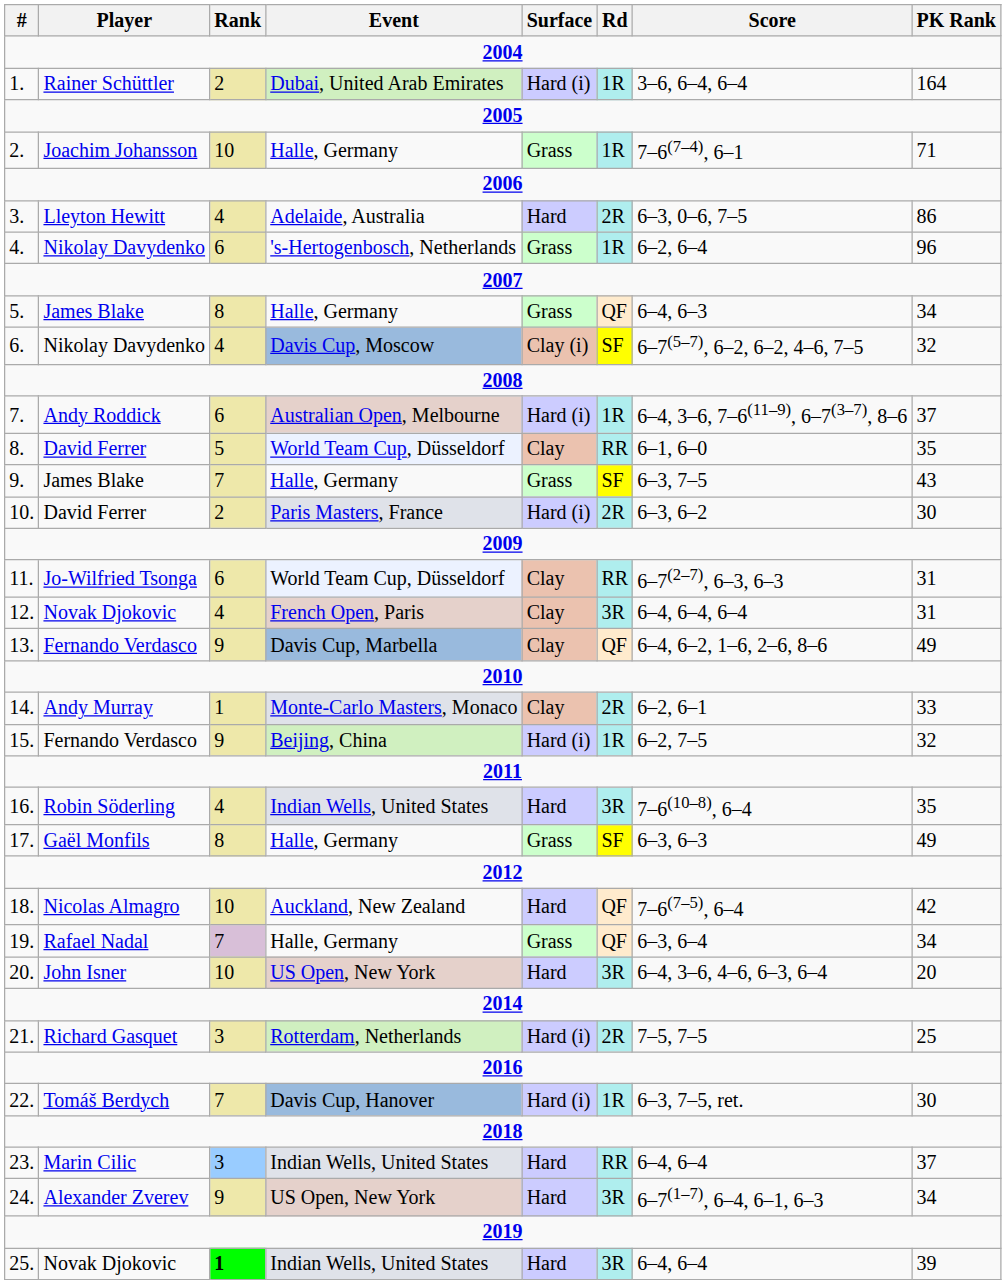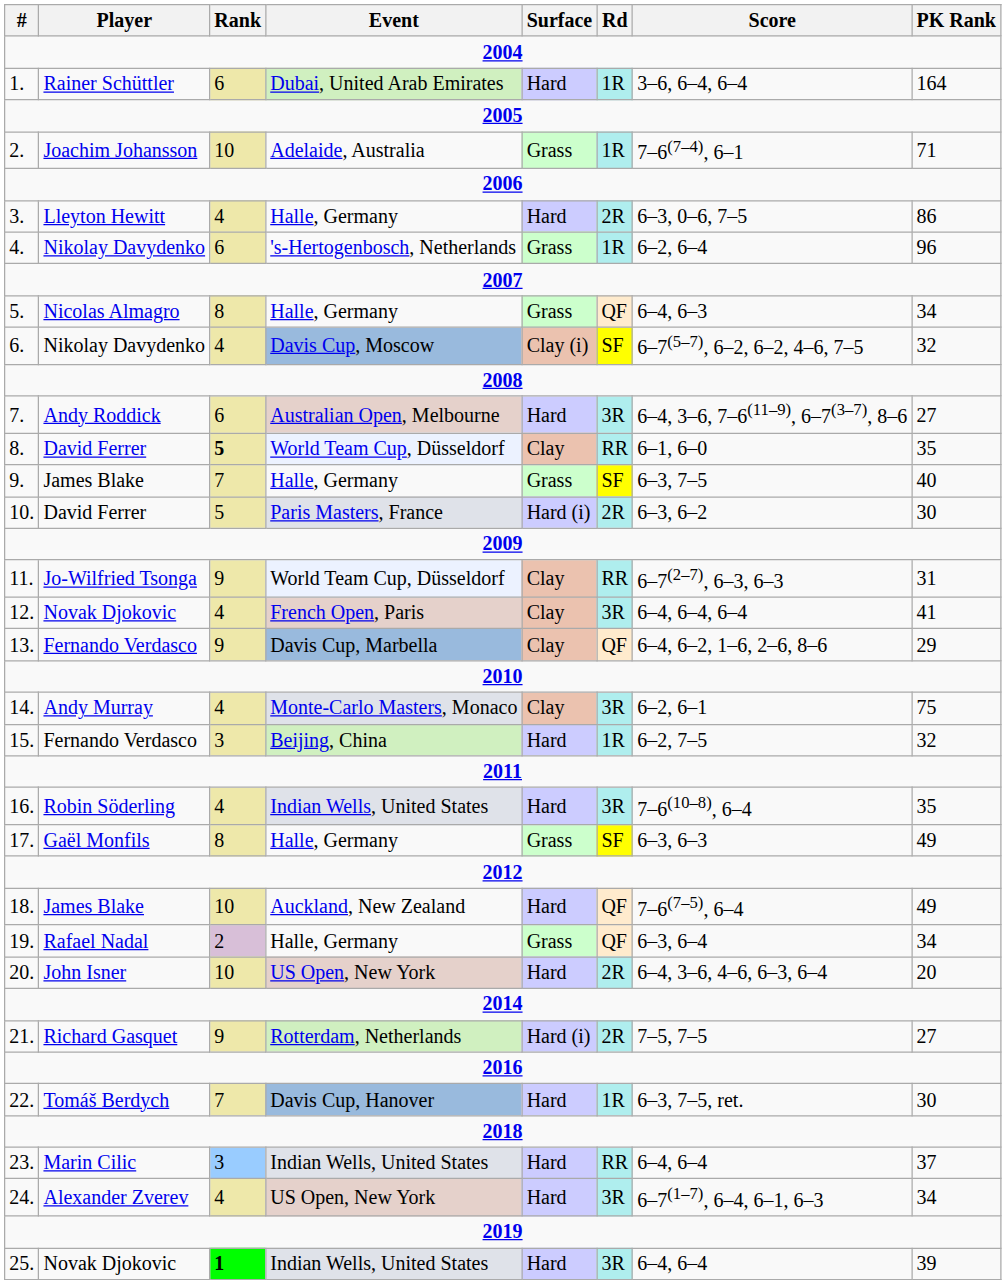 <table class="wikitable sortable">
 <tr>
 <th>#</th>
 <th>Player</th>
 <th>Rank</th>
 <th>Event</th>
 <th>Surface</th>
 <th>Rd</th>
 <th class="unsortable">Score</th>
 <th>PK Rank</th>
 </tr>
 <tr>
 <td colspan=8 style=text-align:center><strong><a href='#'>2004</a></strong></td>
 </tr>
 <tr>
 <td>1.</td>
 <td> <a href='#'>Rainer Schüttler</a></td>
-<td bgcolor=EEE8AA>2</td>
+<td bgcolor=EEE8AA>6</td>
 <td bgcolor=d0f0c0><a href='#'>Dubai</a>, United Arab Emirates</td>
-<td bgcolor=ccccff>Hard (i)</td>
+<td bgcolor=ccccff>Hard</td>
 <td bgcolor=afeeee>1R</td>
 <td>3–6, 6–4, 6–4</td>
 <td>164</td>
 </tr>
 <tr>
 <td colspan=8 style=text-align:center><strong><a href='#'>2005</a></strong></td>
 </tr>
 <tr>
 <td>2.</td>
 <td> <a href='#'>Joachim Johansson</a></td>
 <td bgcolor=EEE8AA>10</td>
-<td><a href='#'>Halle</a>, Germany</td>
+<td><a href='#'>Adelaide</a>, Australia</td>
 <td bgcolor=CCFFCC>Grass</td>
 <td bgcolor=afeeee>1R</td>
 <td>7–6<sup>(7–4)</sup>, 6–1</td>
 <td>71</td>
 </tr>
 <tr>
 <td colspan=8 style=text-align:center><strong><a href='#'>2006</a></strong></td>
 </tr>
 <tr>
 <td>3.</td>
 <td> <a href='#'>Lleyton Hewitt</a></td>
 <td bgcolor=EEE8AA>4</td>
-<td><a href='#'>Adelaide</a>, Australia</td>
+<td><a href='#'>Halle</a>, Germany</td>
 <td bgcolor=ccccff>Hard</td>
 <td bgcolor=afeeee>2R</td>
 <td>6–3, 0–6, 7–5</td>
 <td>86</td>
 </tr>
 <tr>
 <td>4.</td>
 <td> <a href='#'>Nikolay Davydenko</a></td>
 <td bgcolor=EEE8AA>6</td>
 <td><a href='#'>'s-Hertogenbosch</a>, Netherlands</td>
 <td bgcolor=CCFFCC>Grass</td>
 <td bgcolor=afeeee>1R</td>
 <td>6–2, 6–4</td>
 <td>96</td>
 </tr>
 <tr>
 <td colspan=8 style=text-align:center><strong><a href='#'>2007</a></strong></td>
 </tr>
 <tr>
 <td>5.</td>
-<td> <a href='#'>James Blake</a></td>
+<td> <a href='#'>Nicolas Almagro</a></td>
 <td bgcolor=EEE8AA>8</td>
 <td><a href='#'>Halle</a>, Germany</td>
 <td bgcolor=CCFFCC>Grass</td>
 <td bgcolor=ffebcd>QF</td>
 <td>6–4, 6–3</td>
 <td>34</td>
 </tr>
 <tr>
 <td>6.</td>
 <td> Nikolay Davydenko</td>
 <td bgcolor=EEE8AA>4</td>
 <td bgcolor=99badd><a href='#'>Davis Cup</a>, Moscow</td>
 <td bgcolor=EBC2AF>Clay (i)</td>
 <td bgcolor=yellow>SF</td>
 <td>6–7<sup>(5–7)</sup>, 6–2, 6–2, 4–6, 7–5</td>
 <td>32</td>
 </tr>
 <tr>
 <td colspan=8 style=text-align:center><strong><a href='#'>2008</a></strong></td>
 </tr>
 <tr>
 <td>7.</td>
 <td> <a href='#'>Andy Roddick</a></td>
 <td bgcolor=EEE8AA>6</td>
 <td bgcolor=e5d1cb><a href='#'>Australian Open</a>, Melbourne</td>
-<td bgcolor=ccccff>Hard (i)</td>
-<td bgcolor=afeeee>1R</td>
+<td bgcolor=ccccff>Hard</td>
+<td bgcolor=afeeee>3R</td>
 <td>6–4, 3–6, 7–6<sup>(11–9)</sup>, 6–7<sup>(3–7)</sup>, 8–6</td>
-<td>37</td>
+<td>27</td>
 </tr>
 <tr>
 <td>8.</td>
 <td> <a href='#'>David Ferrer</a></td>
-<td bgcolor=EEE8AA>5</td>
+<td bgcolor=EEE8AA><strong>5</strong></td>
 <td bgcolor=ECF2FF><a href='#'>World Team Cup</a>, Düsseldorf</td>
 <td bgcolor=EBC2AF>Clay</td>
 <td bgcolor=afeeee>RR</td>
 <td>6–1, 6–0</td>
 <td>35</td>
 </tr>
 <tr>
 <td>9.</td>
 <td> James Blake</td>
 <td bgcolor=EEE8AA>7</td>
 <td><a href='#'>Halle</a>, Germany</td>
 <td bgcolor=CCFFCC>Grass</td>
 <td bgcolor=yellow>SF</td>
 <td>6–3, 7–5</td>
-<td>43</td>
+<td>40</td>
 </tr>
 <tr>
 <td>10.</td>
 <td> David Ferrer</td>
-<td bgcolor=EEE8AA>2</td>
+<td bgcolor=EEE8AA>5</td>
 <td bgcolor=dfe2e9><a href='#'>Paris Masters</a>, France</td>
 <td bgcolor=ccccff>Hard (i)</td>
 <td bgcolor=afeeee>2R</td>
 <td>6–3, 6–2</td>
 <td>30</td>
 </tr>
 <tr>
 <td colspan=8 style=text-align:center><strong><a href='#'>2009</a></strong></td>
 </tr>
 <tr>
 <td>11.</td>
 <td> <a href='#'>Jo-Wilfried Tsonga</a></td>
-<td bgcolor=EEE8AA>6</td>
+<td bgcolor=EEE8AA>9</td>
 <td bgcolor=ECF2FF>World Team Cup, Düsseldorf</td>
 <td bgcolor=EBC2AF>Clay</td>
 <td bgcolor=afeeee>RR</td>
 <td>6–7<sup>(2–7)</sup>, 6–3, 6–3</td>
 <td>31</td>
 </tr>
 <tr>
 <td>12.</td>
 <td> <a href='#'>Novak Djokovic</a></td>
 <td bgcolor=EEE8AA>4</td>
 <td bgcolor=e5d1cb><a href='#'>French Open</a>, Paris</td>
 <td bgcolor=EBC2AF>Clay</td>
 <td bgcolor=afeeee>3R</td>
 <td>6–4, 6–4, 6–4</td>
-<td>31</td>
+<td>41</td>
 </tr>
 <tr>
 <td>13.</td>
 <td> <a href='#'>Fernando Verdasco</a></td>
 <td bgcolor=EEE8AA>9</td>
 <td bgcolor=99badd>Davis Cup, Marbella</td>
 <td bgcolor=EBC2AF>Clay</td>
 <td bgcolor=ffebcd>QF</td>
 <td>6–4, 6–2, 1–6, 2–6, 8–6</td>
-<td>49</td>
+<td>29</td>
 </tr>
 <tr>
 <td colspan=8 style=text-align:center><strong><a href='#'>2010</a></strong></td>
 </tr>
 <tr>
 <td>14.</td>
 <td> <a href='#'>Andy Murray</a></td>
-<td bgcolor=EEE8AA>1</td>
+<td bgcolor=EEE8AA>4</td>
 <td bgcolor=dfe2e9><a href='#'>Monte-Carlo Masters</a>, Monaco</td>
 <td bgcolor=EBC2AF>Clay</td>
-<td bgcolor=afeeee>2R</td>
+<td bgcolor=afeeee>3R</td>
 <td>6–2, 6–1</td>
-<td>33</td>
+<td>75</td>
 </tr>
 <tr>
 <td>15.</td>
 <td> Fernando Verdasco</td>
-<td bgcolor=EEE8AA>9</td>
+<td bgcolor=EEE8AA>3</td>
 <td bgcolor=d0f0c0><a href='#'>Beijing</a>, China</td>
-<td bgcolor=ccccff>Hard (i)</td>
+<td bgcolor=ccccff>Hard</td>
 <td bgcolor=afeeee>1R</td>
 <td>6–2, 7–5</td>
 <td>32</td>
 </tr>
 <tr>
 <td colspan=8 style=text-align:center><strong><a href='#'>2011</a></strong></td>
 </tr>
 <tr>
 <td>16.</td>
 <td> <a href='#'>Robin Söderling</a></td>
 <td bgcolor=EEE8AA>4</td>
 <td bgcolor=dfe2e9><a href='#'>Indian Wells</a>, United States</td>
 <td bgcolor=ccccff>Hard</td>
 <td bgcolor=afeeee>3R</td>
 <td>7–6<sup>(10–8)</sup>, 6–4</td>
 <td>35</td>
 </tr>
 <tr>
 <td>17.</td>
 <td> <a href='#'>Gaël Monfils</a></td>
 <td bgcolor=EEE8AA>8</td>
 <td><a href='#'>Halle</a>, Germany</td>
 <td bgcolor=CCFFCC>Grass</td>
 <td bgcolor=yellow>SF</td>
 <td>6–3, 6–3</td>
 <td>49</td>
 </tr>
 <tr>
 <td colspan=8 style=text-align:center><strong><a href='#'>2012</a></strong></td>
 </tr>
 <tr>
 <td>18.</td>
-<td> <a href='#'>Nicolas Almagro</a></td>
+<td> <a href='#'>James Blake</a></td>
 <td bgcolor=EEE8AA>10</td>
 <td><a href='#'>Auckland</a>, New Zealand</td>
 <td bgcolor=ccccff>Hard</td>
 <td bgcolor=ffebcd>QF</td>
 <td>7–6<sup>(7–5)</sup>, 6–4</td>
-<td>42</td>
+<td>49</td>
 </tr>
 <tr>
 <td>19.</td>
 <td> <a href='#'>Rafael Nadal</a></td>
-<td bgcolor=thistle>7</td>
+<td bgcolor=thistle>2</td>
 <td>Halle, Germany</td>
 <td bgcolor=CCFFCC>Grass</td>
 <td bgcolor=ffebcd>QF</td>
 <td>6–3, 6–4</td>
 <td>34</td>
 </tr>
 <tr>
 <td>20.</td>
 <td> <a href='#'>John Isner</a></td>
 <td bgcolor=EEE8AA>10</td>
 <td bgcolor=e5d1cb><a href='#'>US Open</a>, New York</td>
 <td bgcolor=ccccff>Hard</td>
-<td bgcolor=afeeee>3R</td>
+<td bgcolor=afeeee>2R</td>
 <td>6–4, 3–6, 4–6, 6–3, 6–4</td>
 <td>20</td>
 </tr>
 <tr>
 <td colspan=8 style=text-align:center><strong><a href='#'>2014</a></strong></td>
 </tr>
 <tr>
 <td>21.</td>
 <td> <a href='#'>Richard Gasquet</a></td>
-<td bgcolor=EEE8AA>3</td>
+<td bgcolor=EEE8AA>9</td>
 <td bgcolor=d0f0c0><a href='#'>Rotterdam</a>, Netherlands</td>
 <td bgcolor=ccccff>Hard (i)</td>
 <td bgcolor=afeeee>2R</td>
 <td>7–5, 7–5</td>
-<td>25</td>
+<td>27</td>
 </tr>
 <tr>
 <td colspan=8 style=text-align:center><strong><a href='#'>2016</a></strong></td>
 </tr>
 <tr>
 <td>22.</td>
 <td> <a href='#'>Tomáš Berdych</a></td>
 <td bgcolor=EEE8AA>7</td>
 <td bgcolor=99badd>Davis Cup, Hanover</td>
-<td bgcolor=ccccff>Hard (i)</td>
+<td bgcolor=ccccff>Hard</td>
 <td bgcolor=afeeee>1R</td>
 <td>6–3, 7–5, ret.</td>
 <td>30</td>
 </tr>
 <tr>
 <td colspan=8 style=text-align:center><strong><a href='#'>2018</a></strong></td>
 </tr>
 <tr>
 <td>23.</td>
 <td> <a href='#'>Marin Cilic</a></td>
 <td style="background:#9cf;">3</td>
 <td bgcolor=dfe2e9>Indian Wells, United States</td>
 <td bgcolor=ccccff>Hard</td>
 <td bgcolor=afeeee>RR</td>
 <td>6–4, 6–4</td>
 <td>37</td>
 </tr>
 <tr>
 <td>24.</td>
 <td> <a href='#'>Alexander Zverev</a></td>
-<td bgcolor=EEE8AA>9</td>
+<td bgcolor=EEE8AA>4</td>
 <td bgcolor=e5d1cb>US Open, New York</td>
 <td bgcolor=ccccff>Hard</td>
 <td bgcolor=afeeee>3R</td>
 <td>6–7<sup>(1–7)</sup>, 6–4, 6–1, 6–3</td>
 <td>34</td>
 </tr>
 <tr>
 <td colspan=8 style=text-align:center><strong><a href='#'>2019</a></strong></td>
 </tr>
 <tr>
 <td>25.</td>
 <td> Novak Djokovic</td>
 <td bgcolor=lime><strong>1</strong></td>
 <td bgcolor=dfe2e9>Indian Wells, United States</td>
 <td bgcolor=ccccff>Hard</td>
 <td bgcolor=afeeee>3R</td>
 <td>6–4, 6–4</td>
 <td>39</td>
 </tr>
 </table>
